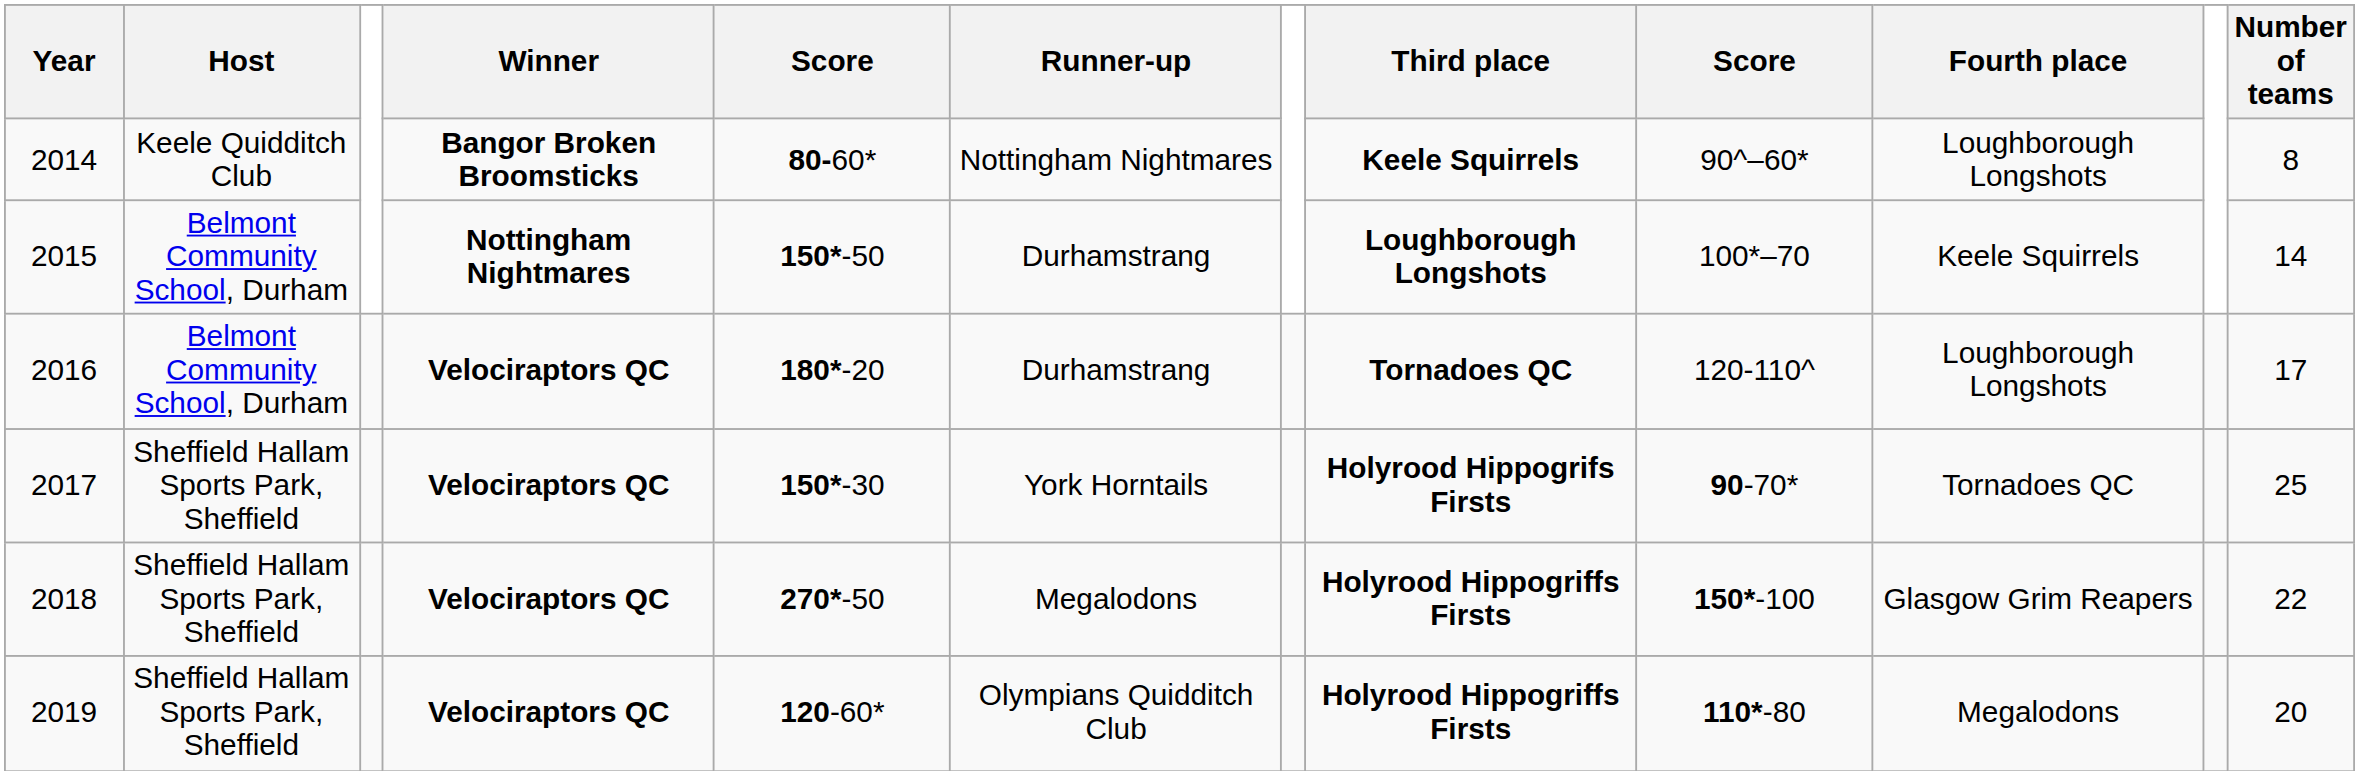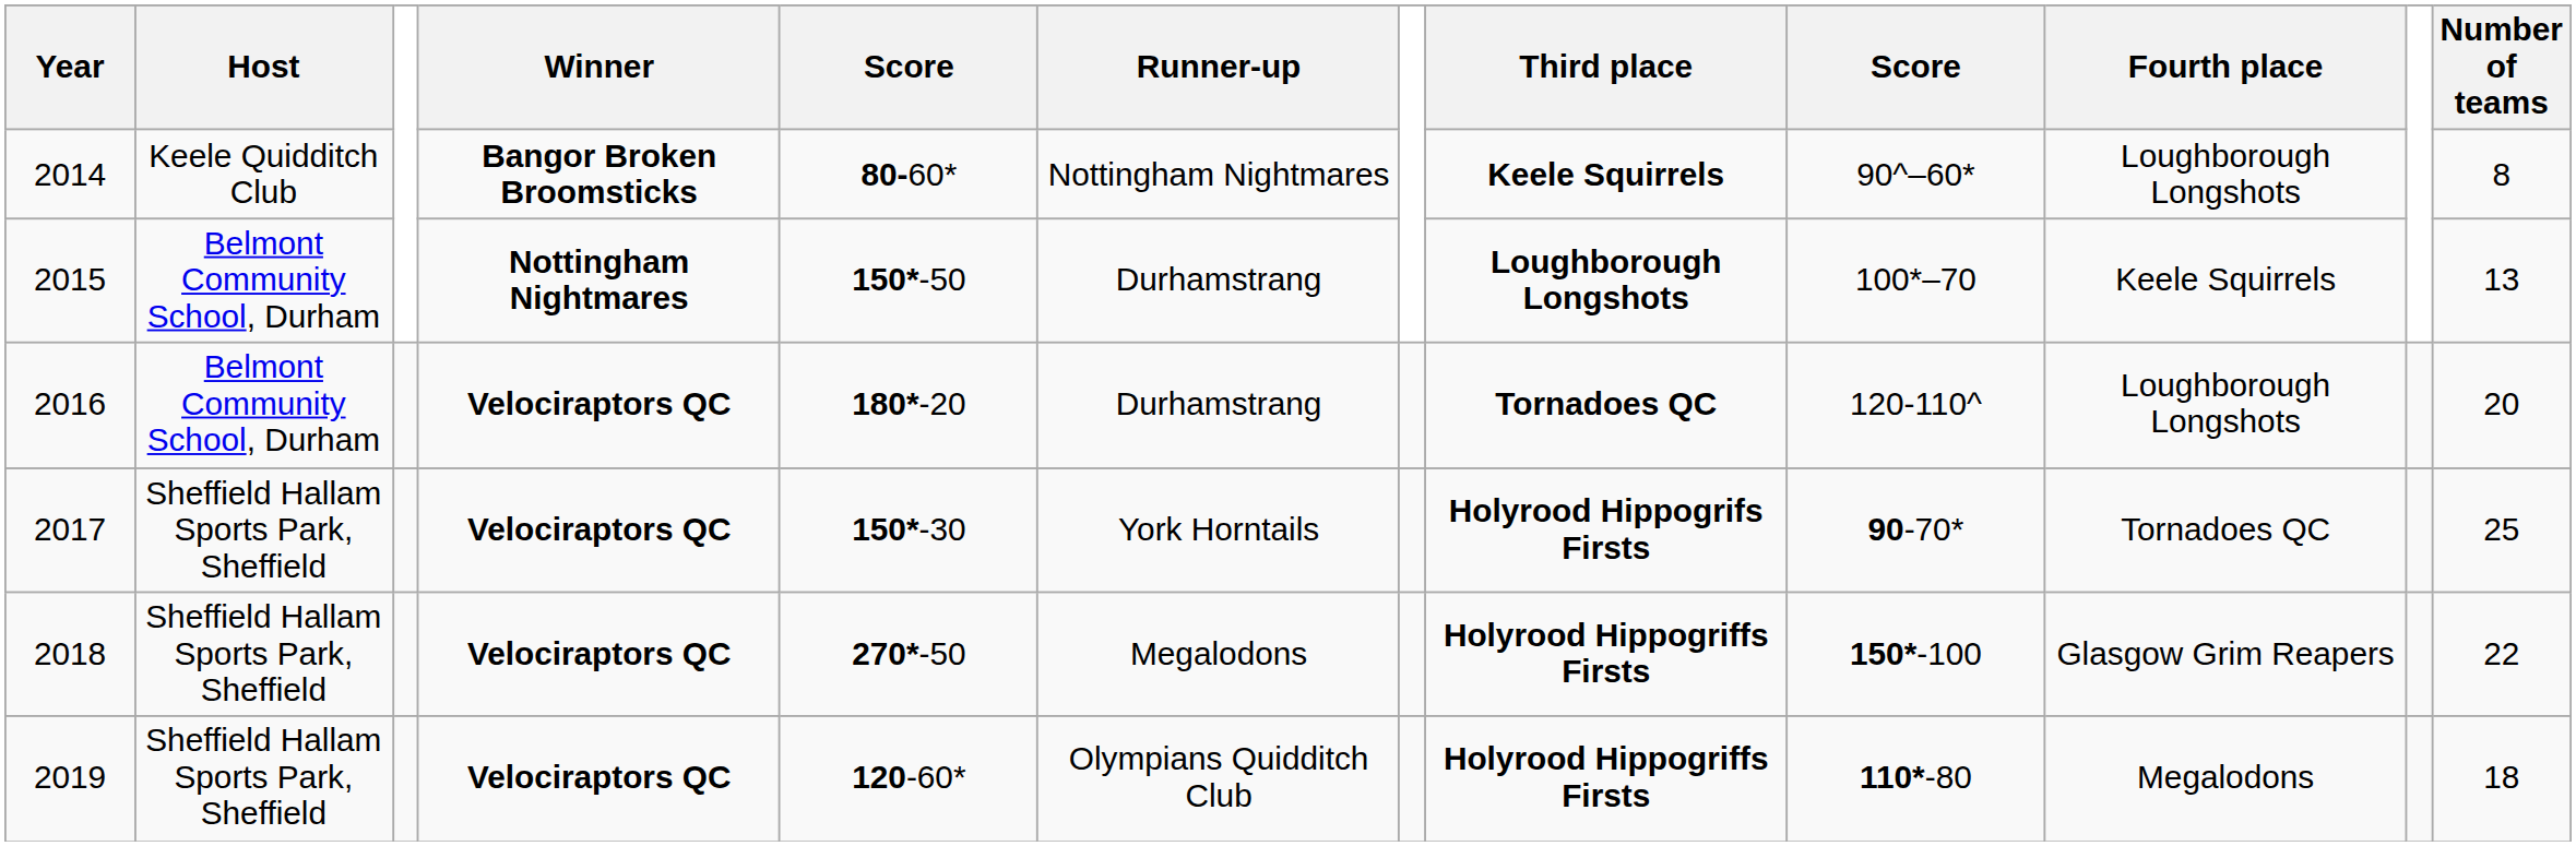 <table class="wikitable" style="text-align:center;width:100%">
 <tr>
 <th width=5%>Year</th>
 <th width=10%>Host</th>
 <th rowspan="3" style="width:1%;background:#fff"></th>
 <th width=14%>Winner</th>
 <th width=10%>Score</th>
 <th width=14%>Runner-up</th>
 <th rowspan="3" style="width:1%;background:#fff"></th>
 <th width=14%>Third place</th>
 <th width=10%>Score</th>
 <th width=14%>Fourth place</th>
 <th rowspan="3" style="width:1%;background:#fff"></th>
 <th width=4%>Number of teams</th>
 </tr>
 <tr>
 <td>2014</td>
 <td>Keele Quidditch Club</td>
 <td><strong>Bangor Broken Broomsticks</strong></td>
 <td><strong>80-</strong>60*</td>
 <td>Nottingham Nightmares</td>
 <td><strong>Keele Squirrels</strong></td>
 <td>90^–60*</td>
 <td>Loughborough Longshots</td>
 <td>8</td>
 </tr>
 <tr>
 <td>2015</td>
 <td><a href='#'>Belmont Community School</a>, Durham</td>
 <td><strong>Nottingham Nightmares</strong></td>
 <td><strong>150*</strong>-50</td>
 <td>Durhamstrang</td>
 <td><strong>Loughborough Longshots</strong></td>
 <td>100*–70</td>
 <td>Keele Squirrels</td>
-<td>14</td>
+<td>13</td>
 </tr>
 <tr>
 <td>2016</td>
 <td><a href='#'>Belmont Community School</a>, Durham</td>
 <td></td>
 <td><strong>Velociraptors QC</strong></td>
 <td><strong>180*</strong>-20</td>
 <td>Durhamstrang</td>
 <td></td>
 <td><strong>Tornadoes QC</strong></td>
 <td>120-110^</td>
 <td>Loughborough Longshots</td>
 <td></td>
-<td>17</td>
+<td>20</td>
 </tr>
 <tr>
 <td>2017</td>
 <td>Sheffield Hallam Sports Park, Sheffield</td>
 <td></td>
 <td><strong>Velociraptors QC</strong></td>
 <td><strong>150*</strong>-30</td>
 <td>York Horntails</td>
 <td></td>
 <td><strong>Holyrood Hippogrifs Firsts</strong></td>
 <td><strong>90</strong>-70*</td>
 <td>Tornadoes QC</td>
 <td></td>
 <td>25</td>
 </tr>
 <tr>
 <td>2018</td>
 <td>Sheffield Hallam Sports Park, Sheffield</td>
 <td></td>
 <td><strong>Velociraptors QC</strong></td>
 <td><strong>270*</strong>-50</td>
 <td>Megalodons</td>
 <td></td>
 <td><strong>Holyrood Hippogriffs Firsts</strong></td>
 <td><strong>150*</strong>-100</td>
 <td>Glasgow Grim Reapers</td>
 <td></td>
 <td>22</td>
 </tr>
 <tr>
 <td>2019</td>
 <td>Sheffield Hallam Sports Park, Sheffield</td>
 <td></td>
 <td><strong>Velociraptors QC</strong></td>
 <td><strong>120</strong>-60*</td>
 <td>Olympians Quidditch Club</td>
 <td></td>
 <td><strong>Holyrood Hippogriffs Firsts</strong></td>
 <td><strong>110*</strong>-80</td>
 <td>Megalodons</td>
 <td></td>
-<td>20</td>
+<td>18</td>
 </tr>
 </table>
